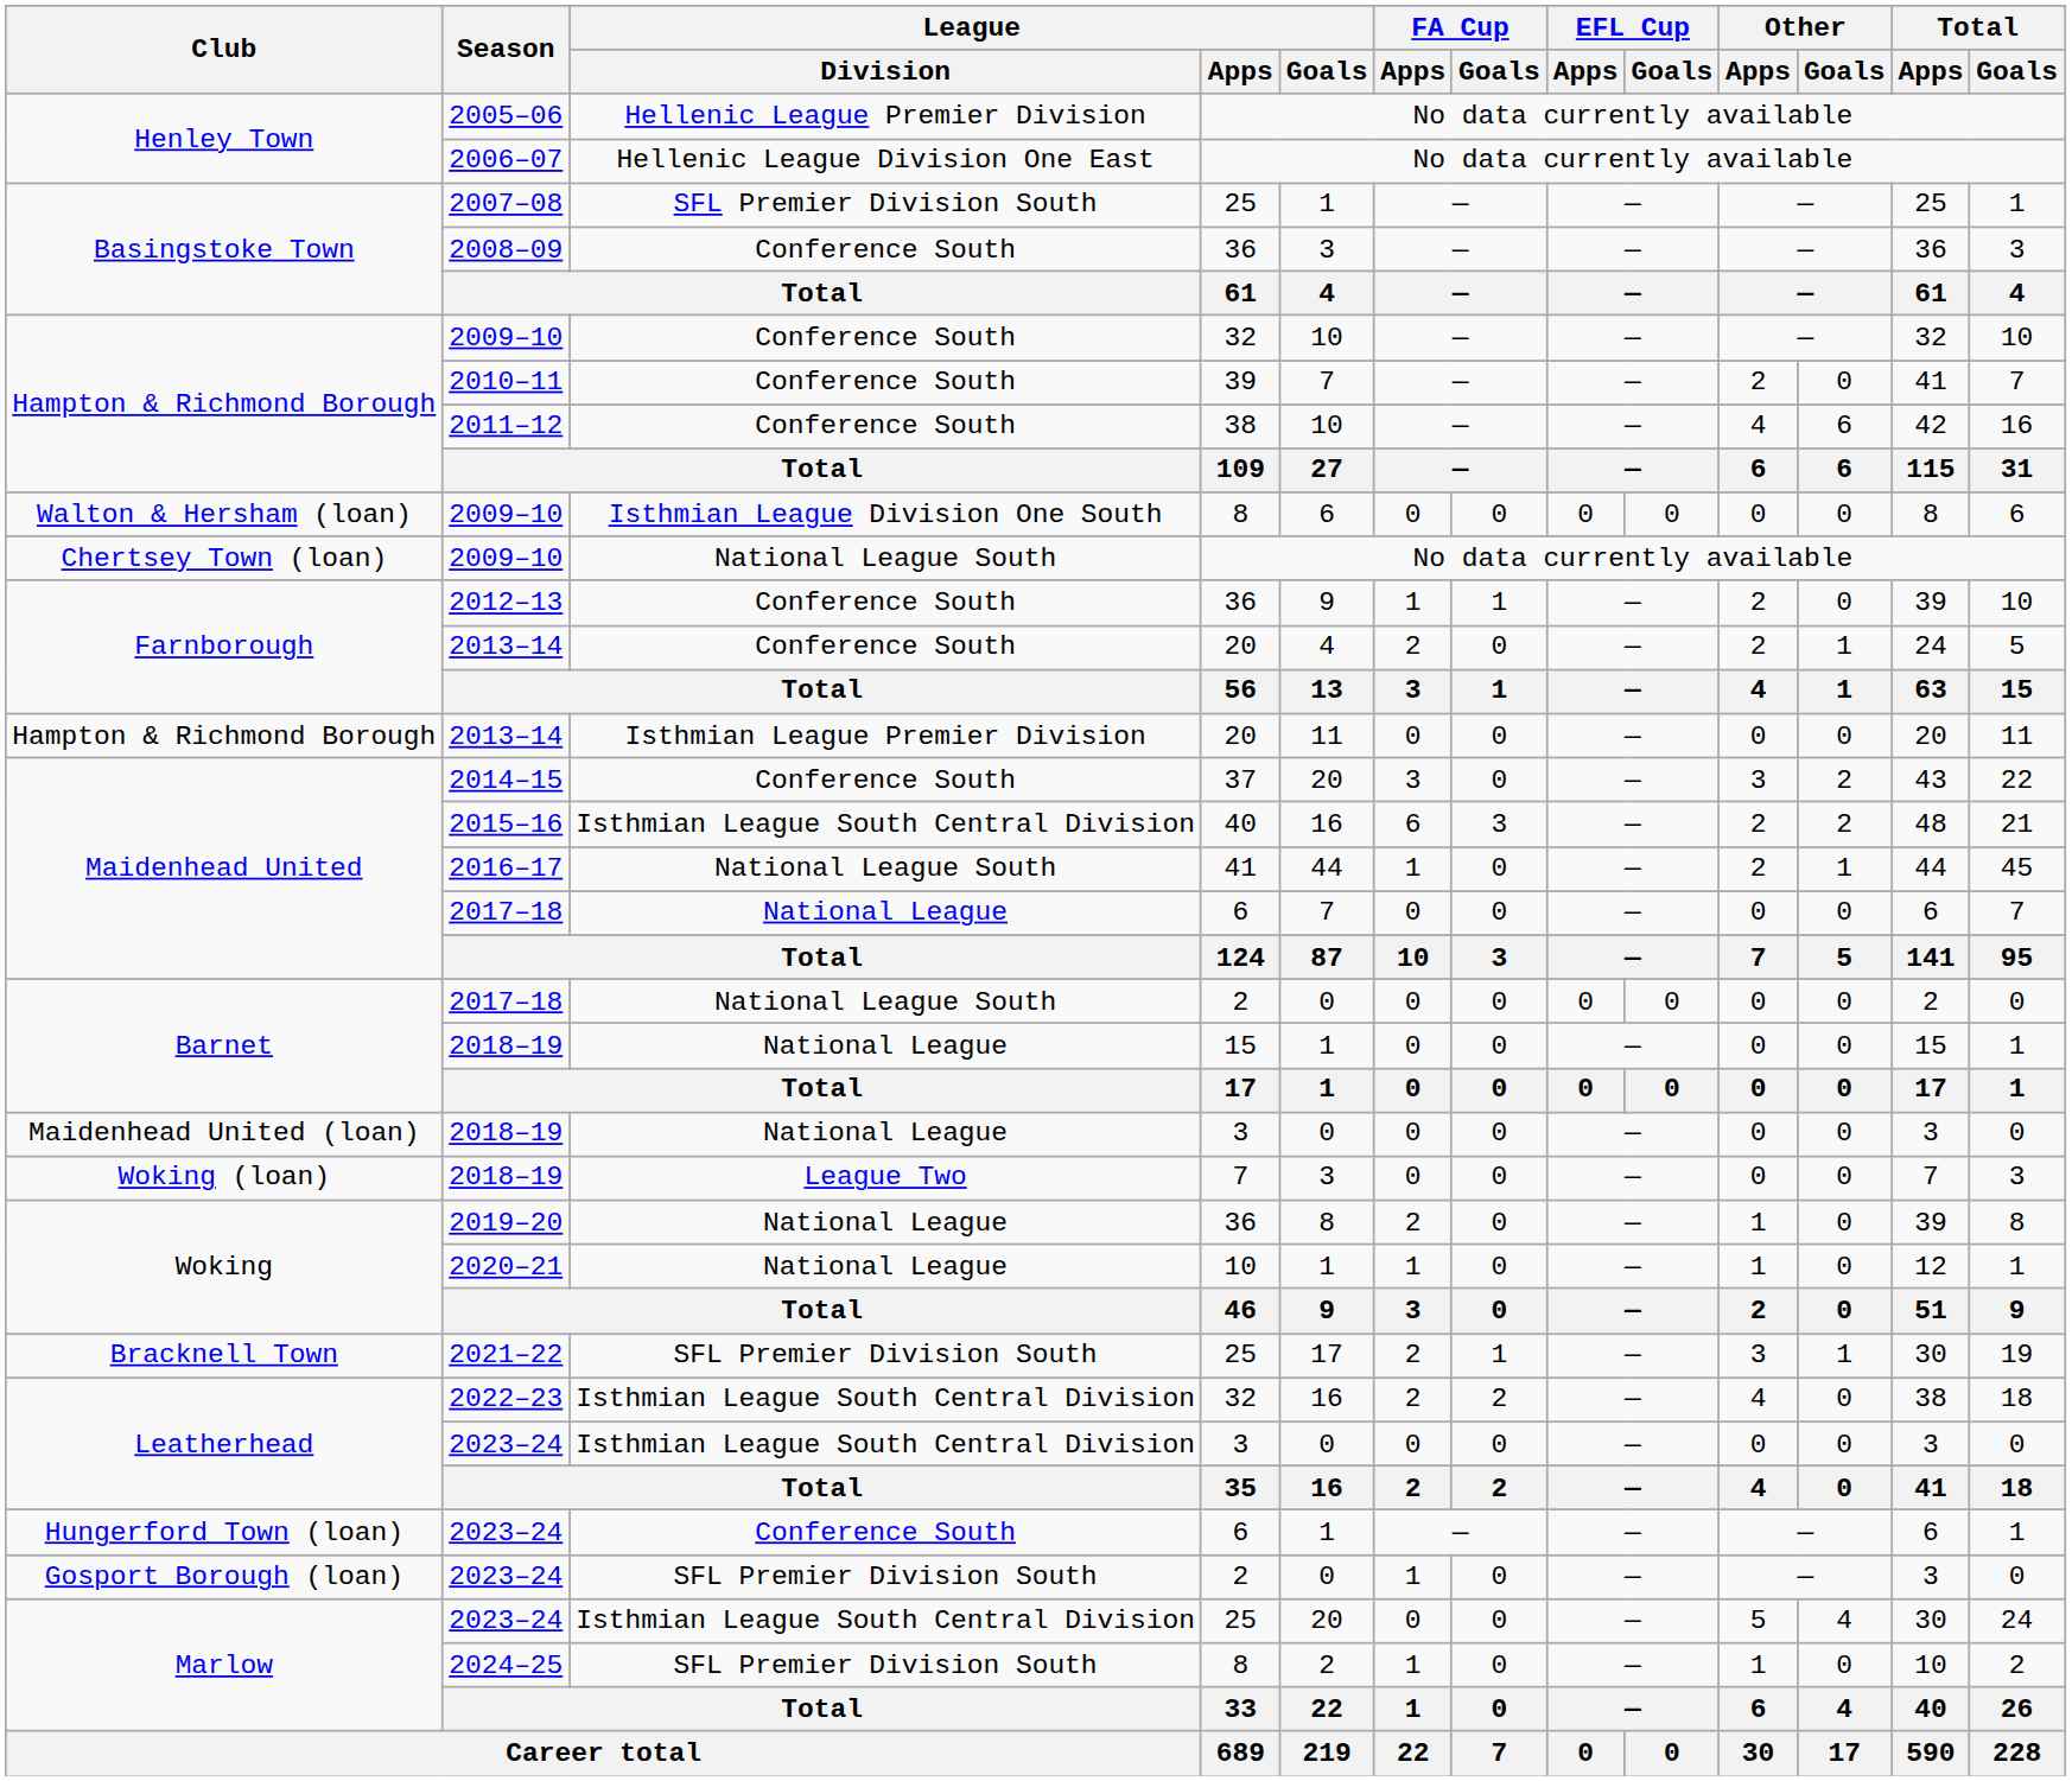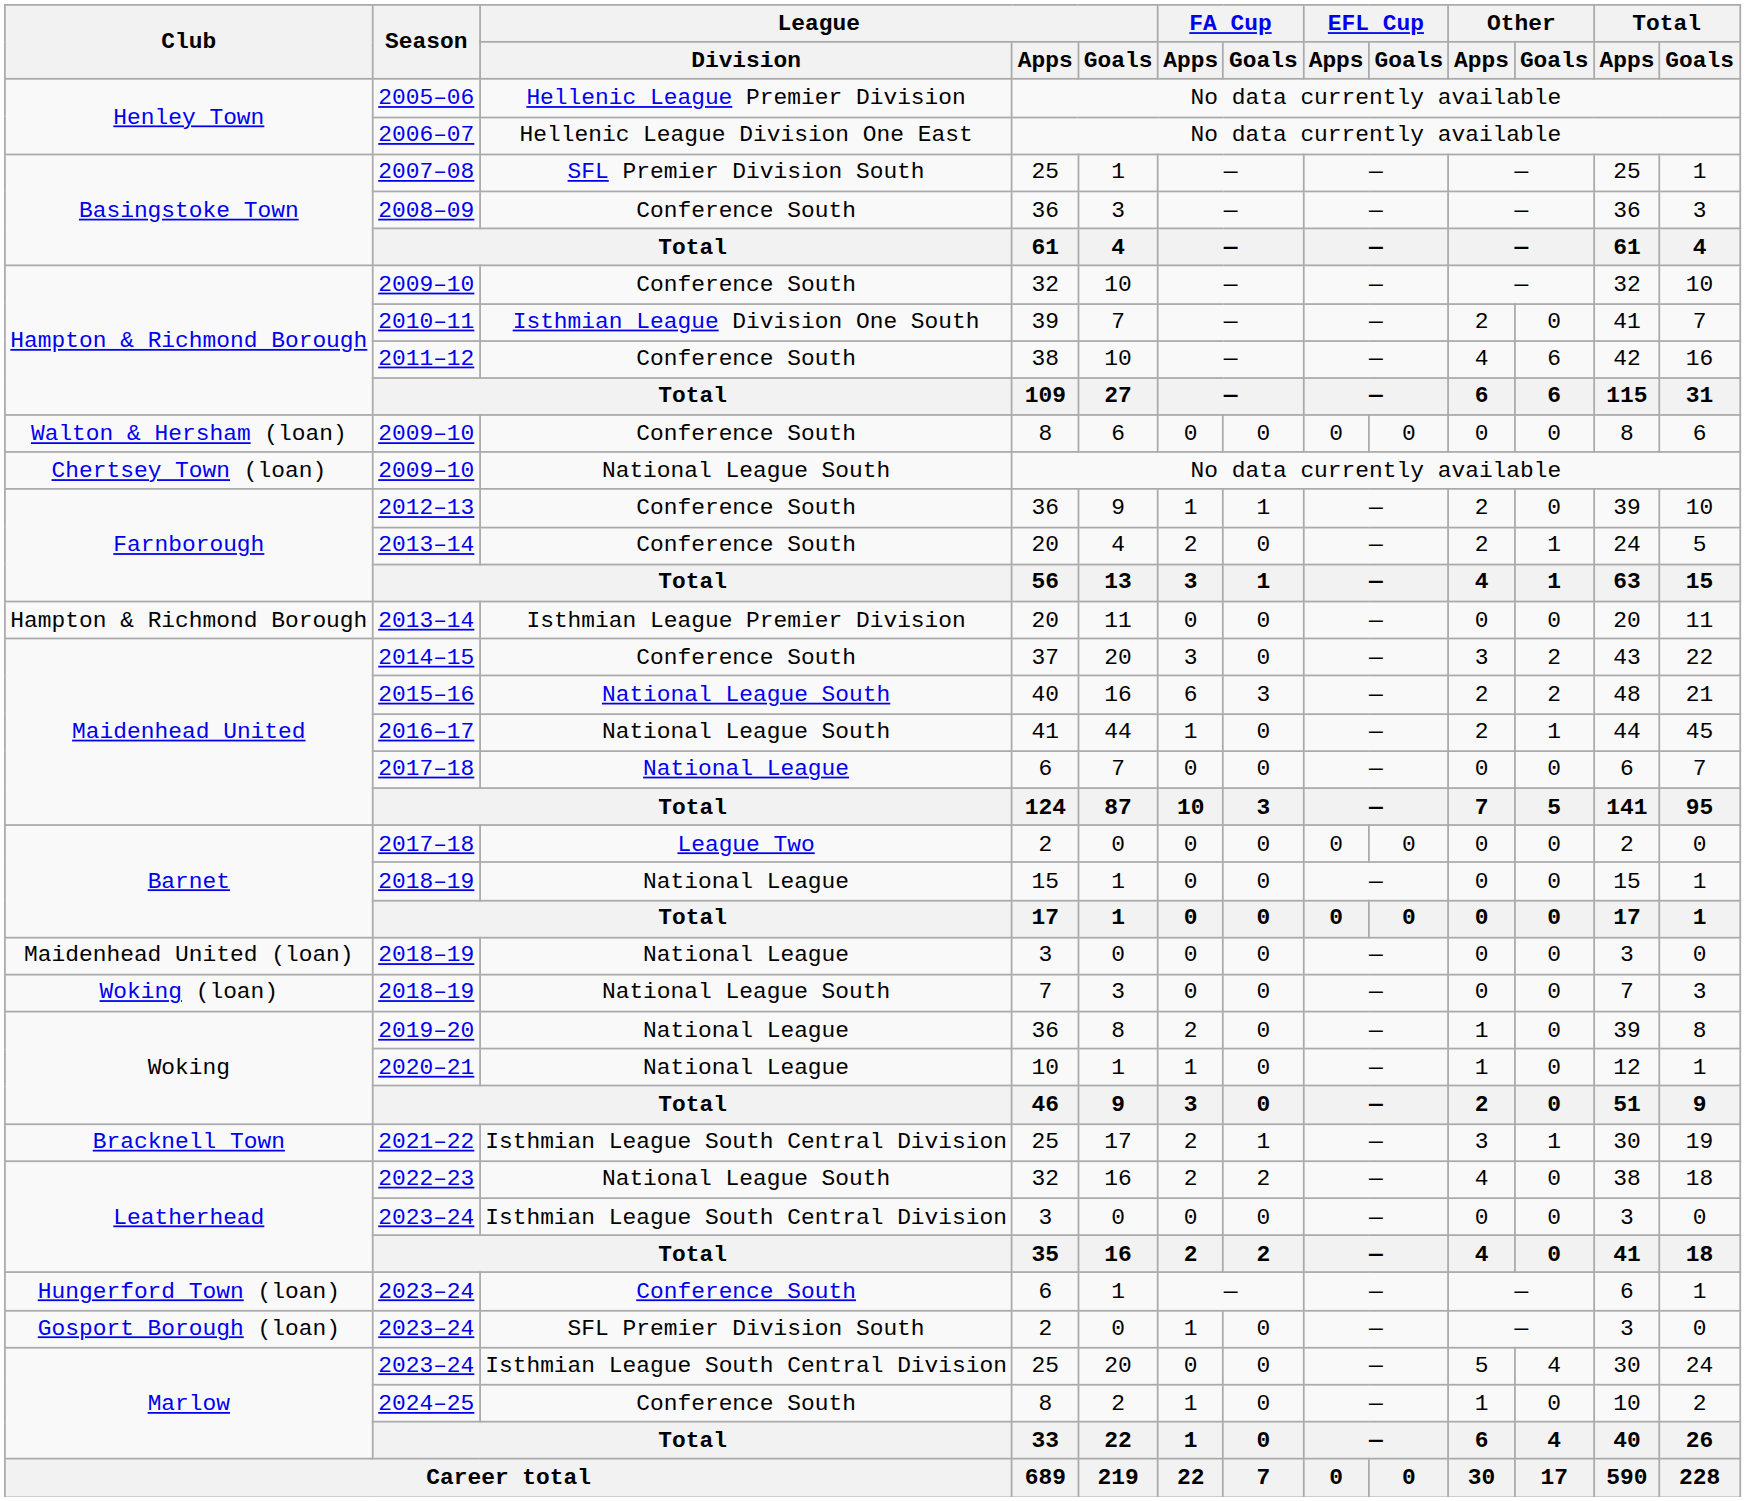 <table class="wikitable" style="text-align:center">
 <tr>
 <th rowspan="2">Club</th>
 <th rowspan="2">Season</th>
 <th colspan="3">League</th>
 <th colspan="2"><a href='#'>FA Cup</a></th>
 <th colspan="2"><a href='#'>EFL Cup</a></th>
 <th colspan="2">Other</th>
 <th colspan="2">Total</th>
 </tr>
 <tr>
 <th>Division</th>
 <th>Apps</th>
 <th>Goals</th>
 <th>Apps</th>
 <th>Goals</th>
 <th>Apps</th>
 <th>Goals</th>
 <th>Apps</th>
 <th>Goals</th>
 <th>Apps</th>
 <th>Goals</th>
 </tr>
 <tr>
 <td rowspan="2"><a href='#'>Henley Town</a></td>
 <td><a href='#'>2005–06</a></td>
 <td><a href='#'>Hellenic League</a> Premier Division</td>
 <td colspan="10">No data currently available</td>
 </tr>
 <tr>
 <td><a href='#'>2006–07</a></td>
 <td>Hellenic League Division One East</td>
 <td colspan="10">No data currently available</td>
 </tr>
 <tr>
 <td rowspan="3"><a href='#'>Basingstoke Town</a></td>
 <td><a href='#'>2007–08</a></td>
 <td><a href='#'>SFL</a> Premier Division South</td>
 <td>25</td>
 <td>1</td>
 <td colspan="2">—</td>
 <td colspan="2">—</td>
 <td colspan="2">—</td>
 <td>25</td>
 <td>1</td>
 </tr>
 <tr>
 <td><a href='#'>2008–09</a></td>
 <td>Conference South</td>
 <td>36</td>
 <td>3</td>
 <td colspan="2">—</td>
 <td colspan="2">—</td>
 <td colspan="2">—</td>
 <td>36</td>
 <td>3</td>
 </tr>
 <tr>
 <th colspan="2">Total</th>
 <th>61</th>
 <th>4</th>
 <th colspan="2">—</th>
 <th colspan="2">—</th>
 <th colspan="2">—</th>
 <th>61</th>
 <th>4</th>
 </tr>
 <tr>
 <td rowspan="4"><a href='#'>Hampton & Richmond Borough</a></td>
 <td><a href='#'>2009–10</a></td>
 <td>Conference South</td>
 <td>32</td>
 <td>10</td>
 <td colspan="2">—</td>
 <td colspan="2">—</td>
 <td colspan="2">—</td>
 <td>32</td>
 <td>10</td>
 </tr>
 <tr>
 <td><a href='#'>2010–11</a></td>
-<td>Conference South</td>
+<td><a href='#'>Isthmian League</a> Division One South</td>
 <td>39</td>
 <td>7</td>
 <td colspan="2">—</td>
 <td colspan="2">—</td>
 <td>2</td>
 <td>0</td>
 <td>41</td>
 <td>7</td>
 </tr>
 <tr>
 <td><a href='#'>2011–12</a></td>
 <td>Conference South</td>
 <td>38</td>
 <td>10</td>
 <td colspan="2">—</td>
 <td colspan="2">—</td>
 <td>4</td>
 <td>6</td>
 <td>42</td>
 <td>16</td>
 </tr>
 <tr>
 <th colspan="2">Total</th>
 <th>109</th>
 <th>27</th>
 <th colspan="2">—</th>
 <th colspan="2">—</th>
 <th>6</th>
 <th>6</th>
 <th>115</th>
 <th>31</th>
 </tr>
 <tr>
 <td><a href='#'>Walton & Hersham</a> (loan)</td>
 <td><a href='#'>2009–10</a></td>
-<td><a href='#'>Isthmian League</a> Division One South</td>
+<td>Conference South</td>
 <td>8</td>
 <td>6</td>
 <td>0</td>
 <td>0</td>
 <td>0</td>
 <td>0</td>
 <td>0</td>
 <td>0</td>
 <td>8</td>
 <td>6</td>
 </tr>
 <tr>
 <td><a href='#'>Chertsey Town</a> (loan)</td>
 <td><a href='#'>2009–10</a></td>
 <td>National League South</td>
 <td colspan="10">No data currently available</td>
 </tr>
 <tr>
 <td rowspan="3"><a href='#'>Farnborough</a></td>
 <td><a href='#'>2012–13</a></td>
 <td>Conference South</td>
 <td>36</td>
 <td>9</td>
 <td>1</td>
 <td>1</td>
 <td colspan="2">—</td>
 <td>2</td>
 <td>0</td>
 <td>39</td>
 <td>10</td>
 </tr>
 <tr>
 <td><a href='#'>2013–14</a></td>
 <td>Conference South</td>
 <td>20</td>
 <td>4</td>
 <td>2</td>
 <td>0</td>
 <td colspan="2">—</td>
 <td>2</td>
 <td>1</td>
 <td>24</td>
 <td>5</td>
 </tr>
 <tr>
 <th colspan="2">Total</th>
 <th>56</th>
 <th>13</th>
 <th>3</th>
 <th>1</th>
 <th colspan="2">—</th>
 <th>4</th>
 <th>1</th>
 <th>63</th>
 <th>15</th>
 </tr>
 <tr>
 <td>Hampton & Richmond Borough</td>
 <td><a href='#'>2013–14</a></td>
 <td>Isthmian League Premier Division</td>
 <td>20</td>
 <td>11</td>
 <td>0</td>
 <td>0</td>
 <td colspan="2">—</td>
 <td>0</td>
 <td>0</td>
 <td>20</td>
 <td>11</td>
 </tr>
 <tr>
 <td rowspan="5"><a href='#'>Maidenhead United</a></td>
 <td><a href='#'>2014–15</a></td>
 <td>Conference South</td>
 <td>37</td>
 <td>20</td>
 <td>3</td>
 <td>0</td>
 <td colspan="2">—</td>
 <td>3</td>
 <td>2</td>
 <td>43</td>
 <td>22</td>
 </tr>
 <tr>
 <td><a href='#'>2015–16</a></td>
-<td>Isthmian League South Central Division</td>
+<td><a href='#'>National League South</a></td>
 <td>40</td>
 <td>16</td>
 <td>6</td>
 <td>3</td>
 <td colspan="2">—</td>
 <td>2</td>
 <td>2</td>
 <td>48</td>
 <td>21</td>
 </tr>
 <tr>
 <td><a href='#'>2016–17</a></td>
 <td>National League South</td>
 <td>41</td>
 <td>44</td>
 <td>1</td>
 <td>0</td>
 <td colspan="2">—</td>
 <td>2</td>
 <td>1</td>
 <td>44</td>
 <td>45</td>
 </tr>
 <tr>
 <td><a href='#'>2017–18</a></td>
 <td><a href='#'>National League</a></td>
 <td>6</td>
 <td>7</td>
 <td>0</td>
 <td>0</td>
 <td colspan="2">—</td>
 <td>0</td>
 <td>0</td>
 <td>6</td>
 <td>7</td>
 </tr>
 <tr>
 <th colspan="2">Total</th>
 <th>124</th>
 <th>87</th>
 <th>10</th>
 <th>3</th>
 <th colspan="2">—</th>
 <th>7</th>
 <th>5</th>
 <th>141</th>
 <th>95</th>
 </tr>
 <tr>
 <td rowspan="3"><a href='#'>Barnet</a></td>
 <td><a href='#'>2017–18</a></td>
-<td>National League South</td>
+<td><a href='#'>League Two</a></td>
 <td>2</td>
 <td>0</td>
 <td>0</td>
 <td>0</td>
 <td>0</td>
 <td>0</td>
 <td>0</td>
 <td>0</td>
 <td>2</td>
 <td>0</td>
 </tr>
 <tr>
 <td><a href='#'>2018–19</a></td>
 <td>National League</td>
 <td>15</td>
 <td>1</td>
 <td>0</td>
 <td>0</td>
 <td colspan="2">—</td>
 <td>0</td>
 <td>0</td>
 <td>15</td>
 <td>1</td>
 </tr>
 <tr>
 <th colspan="2">Total</th>
 <th>17</th>
 <th>1</th>
 <th>0</th>
 <th>0</th>
 <th>0</th>
 <th>0</th>
 <th>0</th>
 <th>0</th>
 <th>17</th>
 <th>1</th>
 </tr>
 <tr>
 <td>Maidenhead United (loan)</td>
 <td><a href='#'>2018–19</a></td>
 <td>National League</td>
 <td>3</td>
 <td>0</td>
 <td>0</td>
 <td>0</td>
 <td colspan="2">—</td>
 <td>0</td>
 <td>0</td>
 <td>3</td>
 <td>0</td>
 </tr>
 <tr>
 <td><a href='#'>Woking</a> (loan)</td>
 <td><a href='#'>2018–19</a></td>
-<td><a href='#'>League Two</a></td>
+<td>National League South</td>
 <td>7</td>
 <td>3</td>
 <td>0</td>
 <td>0</td>
 <td colspan="2">—</td>
 <td>0</td>
 <td>0</td>
 <td>7</td>
 <td>3</td>
 </tr>
 <tr>
 <td rowspan="3">Woking</td>
 <td><a href='#'>2019–20</a></td>
 <td>National League</td>
 <td>36</td>
 <td>8</td>
 <td>2</td>
 <td>0</td>
 <td colspan="2">—</td>
 <td>1</td>
 <td>0</td>
 <td>39</td>
 <td>8</td>
 </tr>
 <tr>
 <td><a href='#'>2020–21</a></td>
 <td>National League</td>
 <td>10</td>
 <td>1</td>
 <td>1</td>
 <td>0</td>
 <td colspan="2">—</td>
 <td>1</td>
 <td>0</td>
 <td>12</td>
 <td>1</td>
 </tr>
 <tr>
 <th colspan="2">Total</th>
 <th>46</th>
 <th>9</th>
 <th>3</th>
 <th>0</th>
 <th colspan="2">—</th>
 <th>2</th>
 <th>0</th>
 <th>51</th>
 <th>9</th>
 </tr>
 <tr>
 <td><a href='#'>Bracknell Town</a></td>
 <td><a href='#'>2021–22</a></td>
-<td>SFL Premier Division South</td>
+<td>Isthmian League South Central Division</td>
 <td>25</td>
 <td>17</td>
 <td>2</td>
 <td>1</td>
 <td colspan="2">—</td>
 <td>3</td>
 <td>1</td>
 <td>30</td>
 <td>19</td>
 </tr>
 <tr>
 <td rowspan="3"><a href='#'>Leatherhead</a></td>
 <td><a href='#'>2022–23</a></td>
-<td>Isthmian League South Central Division</td>
+<td>National League South</td>
 <td>32</td>
 <td>16</td>
 <td>2</td>
 <td>2</td>
 <td colspan="2">—</td>
 <td>4</td>
 <td>0</td>
 <td>38</td>
 <td>18</td>
 </tr>
 <tr>
 <td><a href='#'>2023–24</a></td>
 <td>Isthmian League South Central Division</td>
 <td>3</td>
 <td>0</td>
 <td>0</td>
 <td>0</td>
 <td colspan="2">—</td>
 <td>0</td>
 <td>0</td>
 <td>3</td>
 <td>0</td>
 </tr>
 <tr>
 <th colspan="2">Total</th>
 <th>35</th>
 <th>16</th>
 <th>2</th>
 <th>2</th>
 <th colspan="2">—</th>
 <th>4</th>
 <th>0</th>
 <th>41</th>
 <th>18</th>
 </tr>
 <tr>
 <td><a href='#'>Hungerford Town</a> (loan)</td>
 <td><a href='#'>2023–24</a></td>
 <td><a href='#'>Conference South</a></td>
 <td>6</td>
 <td>1</td>
 <td colspan="2">—</td>
 <td colspan="2">—</td>
 <td colspan="2">—</td>
 <td>6</td>
 <td>1</td>
 </tr>
 <tr>
 <td><a href='#'>Gosport Borough</a> (loan)</td>
 <td><a href='#'>2023–24</a></td>
 <td>SFL Premier Division South</td>
 <td>2</td>
 <td>0</td>
 <td>1</td>
 <td>0</td>
 <td colspan="2">—</td>
 <td colspan="2">—</td>
 <td>3</td>
 <td>0</td>
 </tr>
 <tr>
 <td rowspan="3"><a href='#'>Marlow</a></td>
 <td><a href='#'>2023–24</a></td>
 <td>Isthmian League South Central Division</td>
 <td>25</td>
 <td>20</td>
 <td>0</td>
 <td>0</td>
 <td colspan="2">—</td>
 <td>5</td>
 <td>4</td>
 <td>30</td>
 <td>24</td>
 </tr>
 <tr>
 <td><a href='#'>2024–25</a></td>
-<td>SFL Premier Division South</td>
+<td>Conference South</td>
 <td>8</td>
 <td>2</td>
 <td>1</td>
 <td>0</td>
 <td colspan="2">—</td>
 <td>1</td>
 <td>0</td>
 <td>10</td>
 <td>2</td>
 </tr>
 <tr>
 <th colspan="2">Total</th>
 <th>33</th>
 <th>22</th>
 <th>1</th>
 <th>0</th>
 <th colspan="2">—</th>
 <th>6</th>
 <th>4</th>
 <th>40</th>
 <th>26</th>
 </tr>
 <tr>
 <th colspan="3">Career total</th>
 <th>689</th>
 <th>219</th>
 <th>22</th>
 <th>7</th>
 <th>0</th>
 <th>0</th>
 <th>30</th>
 <th>17</th>
 <th>590</th>
 <th>228</th>
 </tr>
 </table>
